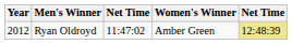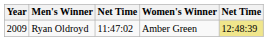 <table class="wikitable">
 <tr>
 <th>Year</th>
 <th>Men's Winner</th>
 <th>Net Time</th>
 <th>Women's Winner</th>
 <th>Net Time</th>
 </tr>
 <tr>
-<td>2012 </td>
+<td>2009 </td>
 <td>Ryan Oldroyd</td>
 <td>11:47:02</td>
 <td>Amber Green</td>
 <td style="background: khaki;">12:48:39</td>
 </tr>
 </table>
